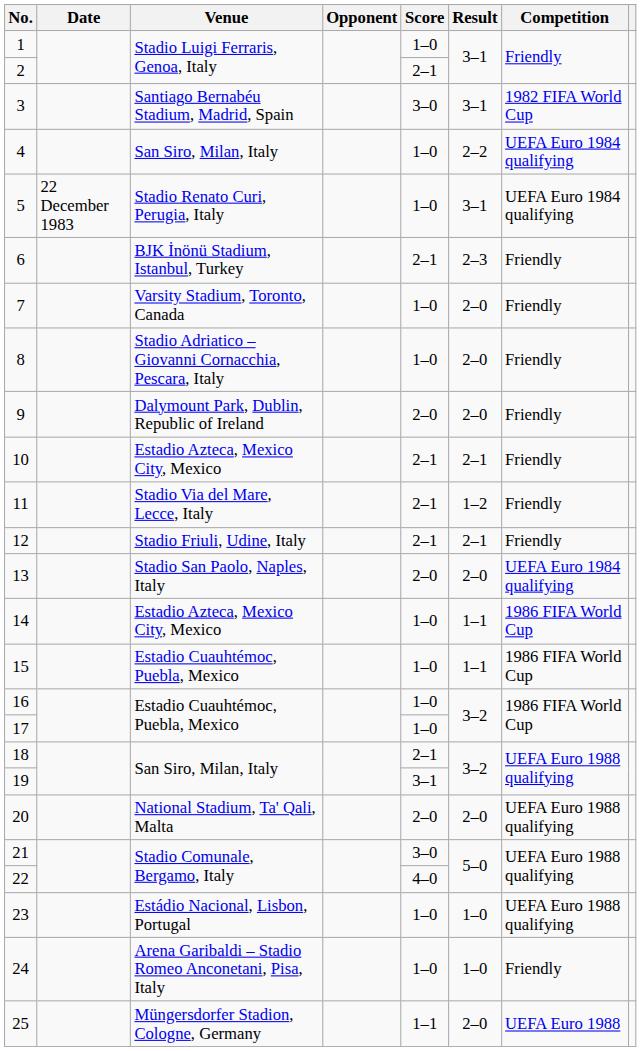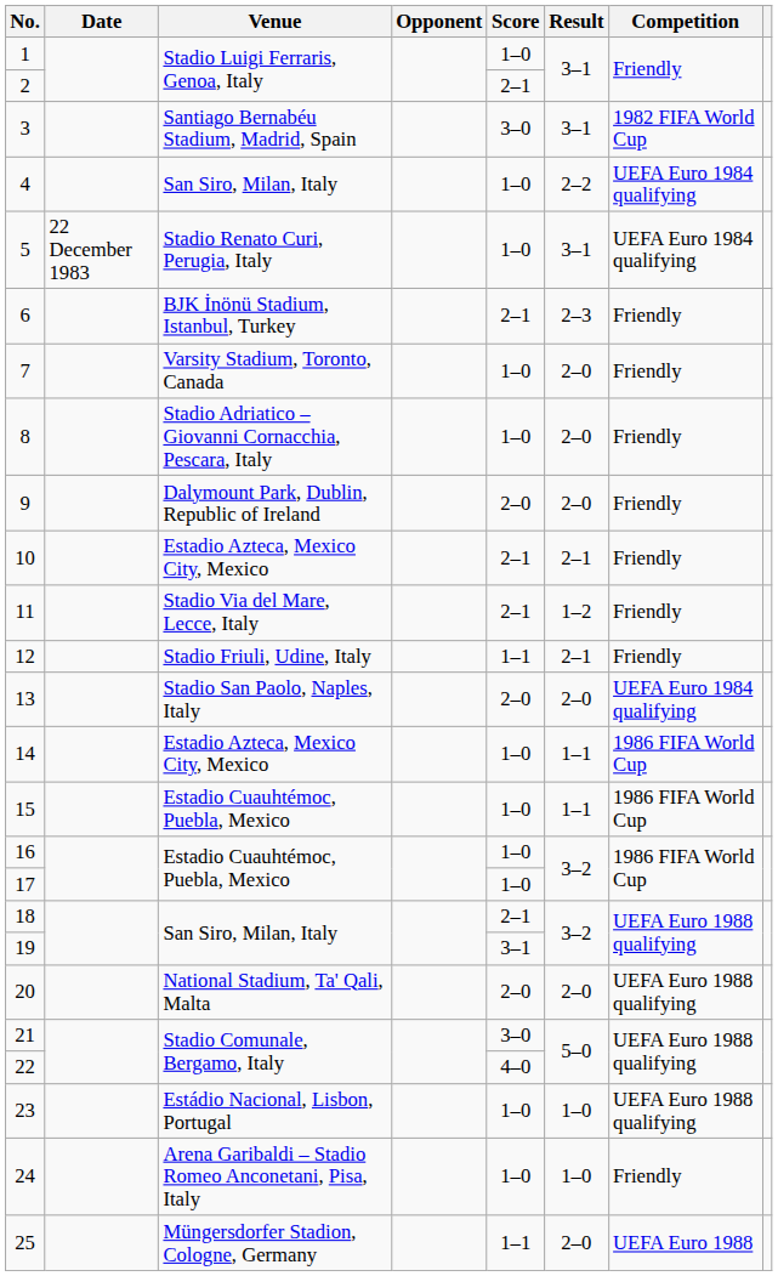 <table class="wikitable sortable">
 <tr>
 <th scope="col">No.</th>
 <th scope="col">Date</th>
 <th scope="col">Venue</th>
 <th scope="col">Opponent</th>
 <th scope="col">Score</th>
 <th scope="col">Result</th>
 <th scope="col">Competition</th>
 <th scope="col" class="unsortable"></th>
 </tr>
 <tr>
 <td align="center">1</td>
 <td rowspan="2"></td>
 <td rowspan="2"><a href='#'>Stadio Luigi Ferraris</a>, <a href='#'>Genoa</a>, Italy</td>
 <td rowspan="2"></td>
 <td align="center">1–0</td>
 <td rowspan="2" align="center">3–1</td>
 <td rowspan="2"><a href='#'>Friendly</a></td>
 <td rowspan="2" align="center"></td>
 </tr>
 <tr>
 <td align="center">2</td>
 <td align="center">2–1</td>
 </tr>
 <tr>
 <td align="center">3</td>
 <td></td>
 <td><a href='#'>Santiago Bernabéu Stadium</a>, <a href='#'>Madrid</a>, Spain</td>
 <td></td>
 <td align="center">3–0</td>
 <td align="center">3–1</td>
 <td><a href='#'>1982 FIFA World Cup</a></td>
 <td align="center"></td>
 </tr>
 <tr>
 <td align="center">4</td>
 <td></td>
 <td><a href='#'>San Siro</a>, <a href='#'>Milan</a>, Italy</td>
 <td></td>
 <td align="center">1–0</td>
 <td style="text-align:center">2–2</td>
 <td><a href='#'>UEFA Euro 1984 qualifying</a></td>
 <td align="center"></td>
 </tr>
 <tr>
 <td align="center">5</td>
 <td>22 December 1983</td>
 <td><a href='#'>Stadio Renato Curi</a>, <a href='#'>Perugia</a>, Italy</td>
 <td></td>
 <td align="center">1–0</td>
 <td align="center">3–1</td>
 <td>UEFA Euro 1984 qualifying</td>
 <td align="center"></td>
 </tr>
 <tr>
 <td align="center">6</td>
 <td></td>
 <td><a href='#'>BJK İnönü Stadium</a>, <a href='#'>Istanbul</a>, Turkey</td>
 <td></td>
 <td align="center">2–1</td>
 <td align="center">2–3</td>
 <td>Friendly</td>
 <td align="center"></td>
 </tr>
 <tr>
 <td align="center">7</td>
 <td></td>
 <td><a href='#'>Varsity Stadium</a>, <a href='#'>Toronto</a>, Canada</td>
 <td></td>
 <td align="center">1–0</td>
 <td align="center">2–0</td>
 <td>Friendly</td>
 <td align="center"></td>
 </tr>
 <tr>
 <td align="center">8</td>
 <td></td>
 <td><a href='#'>Stadio Adriatico – Giovanni Cornacchia</a>, <a href='#'>Pescara</a>, Italy</td>
 <td></td>
 <td align="center">1–0</td>
 <td align="center">2–0</td>
 <td>Friendly</td>
 <td align="center"></td>
 </tr>
 <tr>
 <td align="center">9</td>
 <td></td>
 <td><a href='#'>Dalymount Park</a>, <a href='#'>Dublin</a>, Republic of Ireland</td>
 <td></td>
 <td align="center">2–0</td>
 <td align="center">2–0</td>
 <td>Friendly</td>
 <td align="center"></td>
 </tr>
 <tr>
 <td align="center">10</td>
 <td></td>
 <td><a href='#'>Estadio Azteca</a>, <a href='#'>Mexico City</a>, Mexico</td>
 <td></td>
 <td align="center">2–1</td>
 <td align="center">2–1</td>
 <td>Friendly</td>
 <td align="center"></td>
 </tr>
 <tr>
 <td align="center">11</td>
 <td></td>
 <td><a href='#'>Stadio Via del Mare</a>, <a href='#'>Lecce</a>, Italy</td>
 <td></td>
 <td align="center">2–1</td>
 <td align="center">1–2</td>
 <td>Friendly</td>
 <td align="center"></td>
 </tr>
 <tr>
 <td align="center">12</td>
 <td></td>
 <td><a href='#'>Stadio Friuli</a>, <a href='#'>Udine</a>, Italy</td>
 <td></td>
-<td align="center">2–1</td>
+<td align="center">1–1</td>
 <td align="center">2–1</td>
 <td>Friendly</td>
 <td align="center"></td>
 </tr>
 <tr>
 <td align="center">13</td>
 <td></td>
 <td><a href='#'>Stadio San Paolo</a>, <a href='#'>Naples</a>, Italy</td>
 <td></td>
 <td align="center">2–0</td>
 <td align="center">2–0</td>
 <td><a href='#'>UEFA Euro 1984 qualifying</a></td>
 <td align="center"></td>
 </tr>
 <tr>
 <td align="center">14</td>
 <td></td>
 <td><a href='#'>Estadio Azteca</a>, <a href='#'>Mexico City</a>, Mexico</td>
 <td></td>
 <td align="center">1–0</td>
 <td align="center">1–1</td>
 <td><a href='#'>1986 FIFA World Cup</a></td>
 <td align="center"></td>
 </tr>
 <tr>
 <td align="center">15</td>
 <td></td>
 <td><a href='#'>Estadio Cuauhtémoc</a>, <a href='#'>Puebla</a>, Mexico</td>
 <td></td>
 <td align="center">1–0</td>
 <td align="center">1–1</td>
 <td>1986 FIFA World Cup</td>
 <td align="center"></td>
 </tr>
 <tr>
 <td align="center">16</td>
 <td rowspan="2"></td>
 <td rowspan="2">Estadio Cuauhtémoc, Puebla, Mexico</td>
 <td rowspan="2"></td>
 <td align="center">1–0</td>
 <td rowspan="2" align="center">3–2</td>
 <td rowspan="2">1986 FIFA World Cup</td>
 <td rowspan="2" align="center"></td>
 </tr>
 <tr>
 <td align="center">17</td>
 <td align="center">1–0</td>
 </tr>
 <tr>
 <td align="center">18</td>
 <td rowspan="2"></td>
 <td rowspan="2">San Siro, Milan, Italy</td>
 <td rowspan="2"></td>
 <td align="center">2–1</td>
 <td rowspan="2" align="center">3–2</td>
 <td rowspan="2"><a href='#'>UEFA Euro 1988 qualifying</a></td>
 <td rowspan="2" align="center"></td>
 </tr>
 <tr>
 <td align="center">19</td>
 <td align="center">3–1</td>
 </tr>
 <tr>
 <td align="center">20</td>
 <td></td>
 <td><a href='#'>National Stadium</a>, <a href='#'>Ta' Qali</a>, Malta</td>
 <td></td>
 <td align="center">2–0</td>
 <td align="center">2–0</td>
 <td>UEFA Euro 1988 qualifying</td>
 <td align="center"></td>
 </tr>
 <tr>
 <td align="center">21</td>
 <td rowspan="2"></td>
 <td rowspan="2"><a href='#'>Stadio Comunale</a>, <a href='#'>Bergamo</a>, Italy</td>
 <td rowspan="2"></td>
 <td align="center">3–0</td>
 <td rowspan="2" align="center">5–0</td>
 <td rowspan="2">UEFA Euro 1988 qualifying</td>
 <td rowspan="2" align="center"></td>
 </tr>
 <tr>
 <td align="center">22</td>
 <td align="center">4–0</td>
 </tr>
 <tr>
 <td align="center">23</td>
 <td></td>
 <td><a href='#'>Estádio Nacional</a>, <a href='#'>Lisbon</a>, Portugal</td>
 <td></td>
 <td align="center">1–0</td>
 <td align="center">1–0</td>
 <td>UEFA Euro 1988 qualifying</td>
 <td align="center"></td>
 </tr>
 <tr>
 <td align="center">24</td>
 <td></td>
 <td><a href='#'>Arena Garibaldi – Stadio Romeo Anconetani</a>, <a href='#'>Pisa</a>, Italy</td>
 <td></td>
 <td align="center">1–0</td>
 <td align="center">1–0</td>
 <td>Friendly</td>
 <td align="center"></td>
 </tr>
 <tr>
 <td align="center">25</td>
 <td></td>
 <td><a href='#'>Müngersdorfer Stadion</a>, <a href='#'>Cologne</a>, Germany</td>
 <td></td>
 <td align="center">1–1</td>
 <td align="center">2–0</td>
 <td><a href='#'>UEFA Euro 1988</a></td>
 <td align="center"></td>
 </tr>
 </table>
